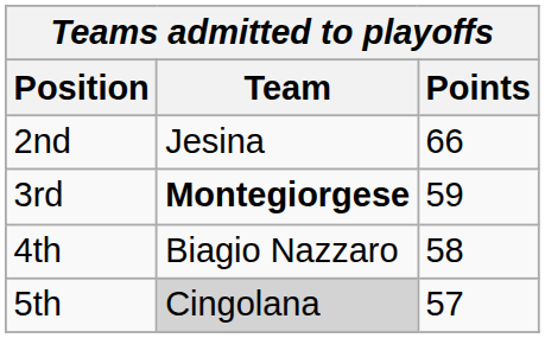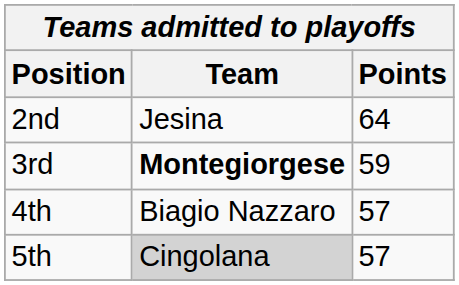 <table class="wikitable">
 <tr>
 <th colspan="3"><em>Teams admitted to playoffs</em></th>
 </tr>
 <tr>
 <th>Position</th>
 <th>Team</th>
 <th>Points</th>
 </tr>
 <tr>
 <td>2nd</td>
 <td>Jesina</td>
-<td>66</td>
+<td>64</td>
 </tr>
 <tr>
 <td>3rd</td>
 <td><strong>Montegiorgese</strong></td>
 <td>59</td>
 </tr>
 <tr>
 <td>4th</td>
 <td>Biagio Nazzaro</td>
-<td>58</td>
+<td>57</td>
 </tr>
 <tr>
 <td>5th</td>
 <td style="background: lightgrey;">Cingolana</td>
 <td>57</td>
 </tr>
 </table>
